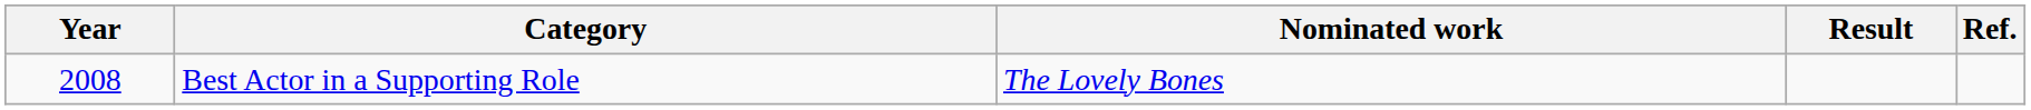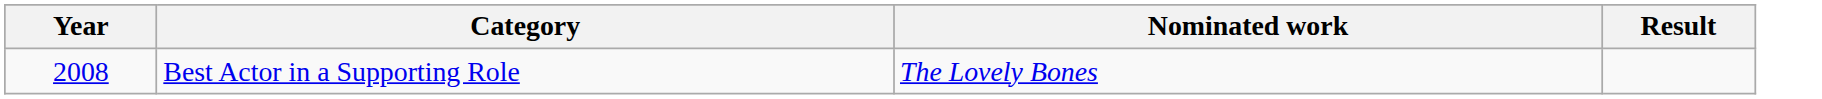 <table class=wikitable>
 <tr>
 <th scope="col" style="width:5em;">Year</th>
 <th scope="col" style="width:26em;">Category</th>
 <th scope="col" style="width:25em;">Nominated work</th>
 <th scope="col" style="width:5em;">Result</th>
-<th>Ref.</th>
 </tr>
 <tr>
 <td style="text-align:center;"><a href='#'>2008</a></td>
 <td><a href='#'>Best Actor in a Supporting Role</a></td>
 <td><em><a href='#'>The Lovely Bones</a></em></td>
 <td></td>
-<td></td>
 </tr>
 </table>
